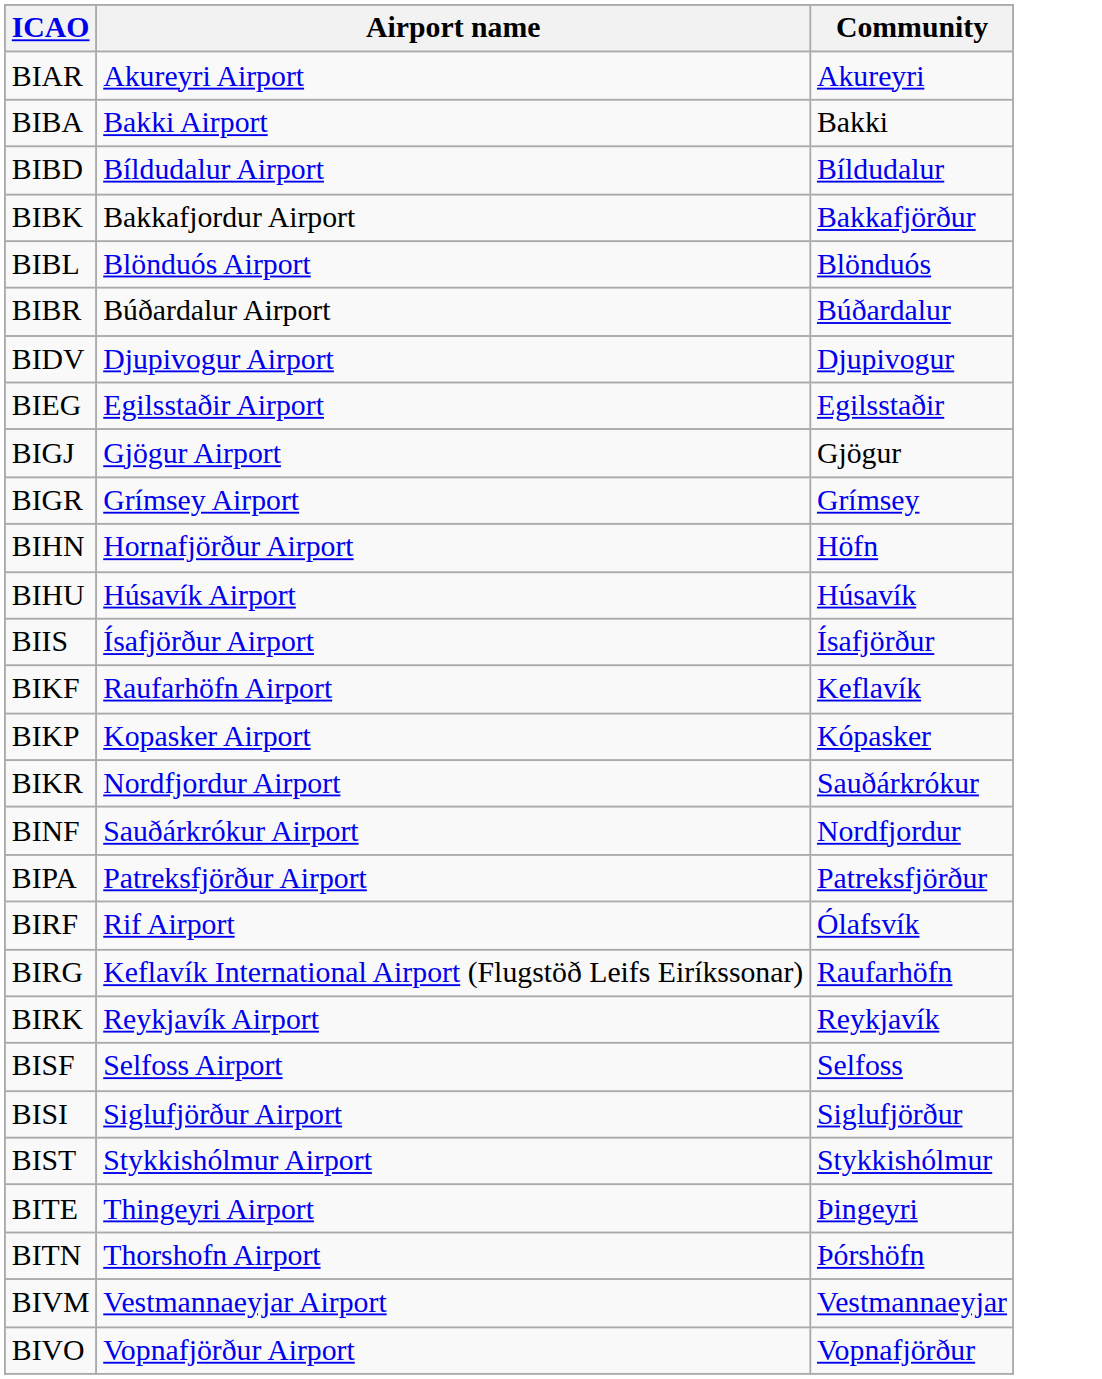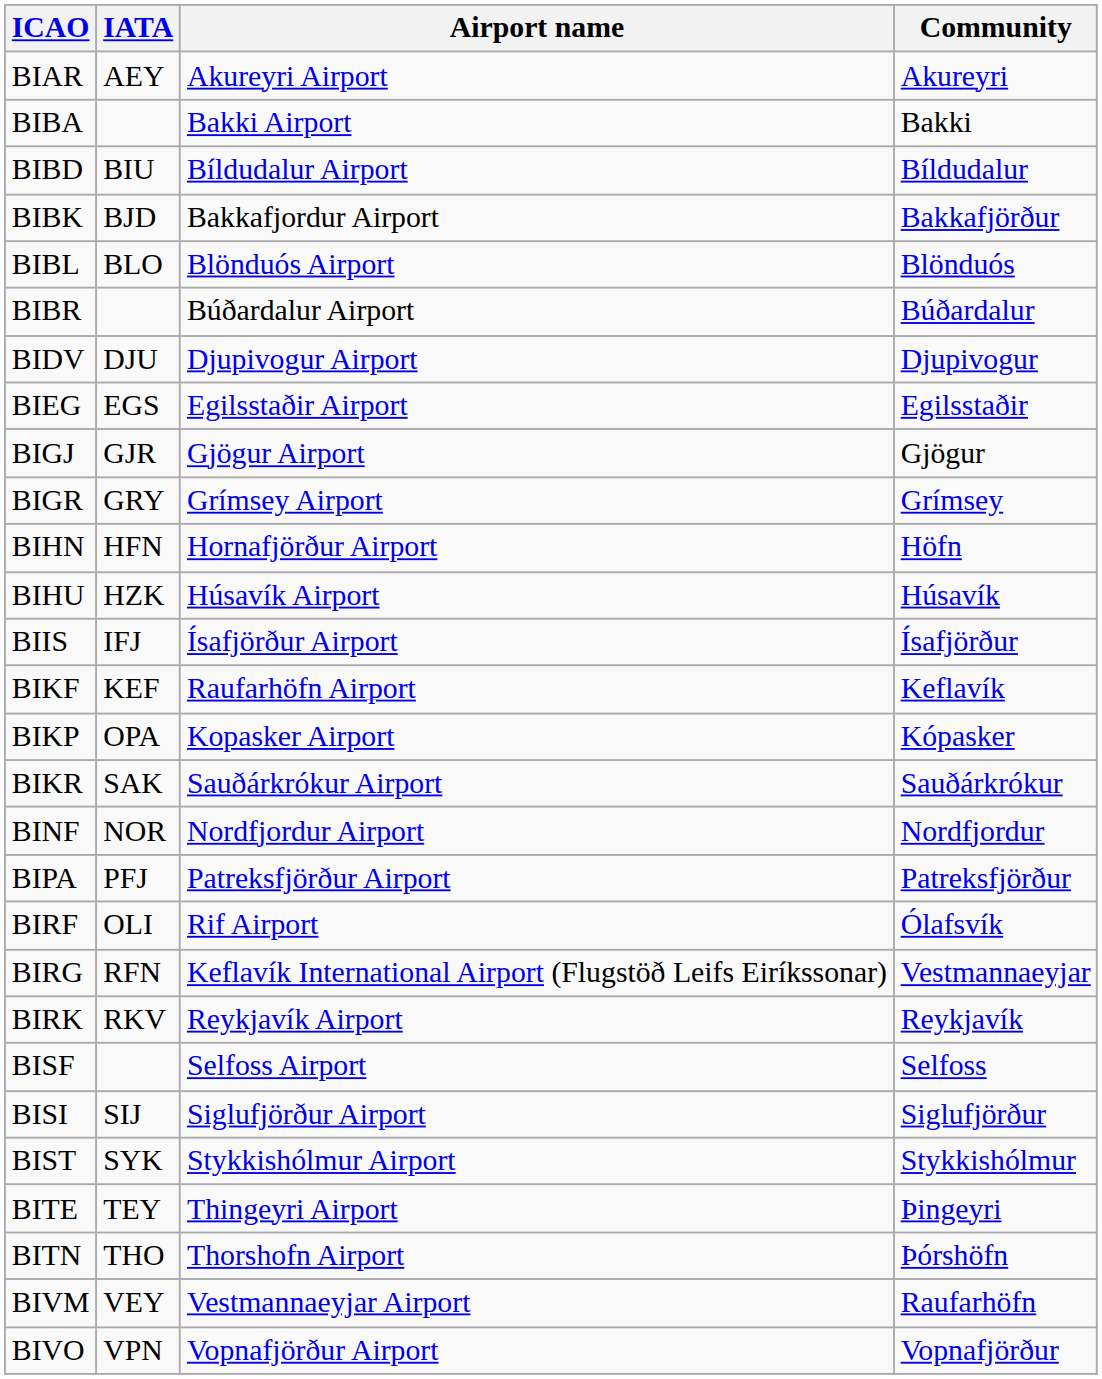 <table class="wikitable" style="width:auto;">
 <tr>
 <th width="*"><a href='#'>ICAO</a></th>
+<th width="*"><a href='#'>IATA</a></th>
 <th width="*">Airport name</th>
 <th width="*">Community</th>
 </tr>
 <tr>
 <td>BIAR</td>
+<td>AEY</td>
 <td><a href='#'>Akureyri Airport</a></td>
 <td><a href='#'>Akureyri</a></td>
 </tr>
 <tr>
 <td>BIBA</td>
+<td></td>
 <td><a href='#'>Bakki Airport</a></td>
 <td>Bakki</td>
 </tr>
 <tr>
 <td>BIBD</td>
+<td>BIU</td>
 <td><a href='#'>Bíldudalur Airport</a></td>
 <td><a href='#'>Bíldudalur</a></td>
 </tr>
 <tr>
 <td>BIBK</td>
+<td>BJD</td>
 <td>Bakkafjordur Airport</td>
 <td><a href='#'>Bakkafjörður</a></td>
 </tr>
 <tr>
 <td>BIBL</td>
+<td>BLO</td>
 <td><a href='#'>Blönduós Airport</a></td>
 <td><a href='#'>Blönduós</a></td>
 </tr>
 <tr>
 <td>BIBR</td>
+<td></td>
 <td>Búðardalur Airport</td>
 <td><a href='#'>Búðardalur</a></td>
 </tr>
 <tr>
 <td>BIDV</td>
+<td>DJU</td>
 <td><a href='#'>Djupivogur Airport</a></td>
 <td><a href='#'>Djupivogur</a></td>
 </tr>
 <tr>
 <td>BIEG</td>
+<td>EGS</td>
 <td><a href='#'>Egilsstaðir Airport</a></td>
 <td><a href='#'>Egilsstaðir</a></td>
 </tr>
 <tr>
 <td>BIGJ</td>
+<td>GJR</td>
 <td><a href='#'>Gjögur Airport</a></td>
 <td>Gjögur</td>
 </tr>
 <tr>
 <td>BIGR</td>
+<td>GRY</td>
 <td><a href='#'>Grímsey Airport</a></td>
 <td><a href='#'>Grímsey</a></td>
 </tr>
 <tr>
 <td>BIHN</td>
+<td>HFN</td>
 <td><a href='#'>Hornafjörður Airport</a></td>
 <td><a href='#'>Höfn</a></td>
 </tr>
 <tr>
 <td>BIHU</td>
+<td>HZK</td>
 <td><a href='#'>Húsavík Airport</a></td>
 <td><a href='#'>Húsavík</a></td>
 </tr>
 <tr>
 <td>BIIS</td>
+<td>IFJ</td>
 <td><a href='#'>Ísafjörður Airport</a></td>
 <td><a href='#'>Ísafjörður</a></td>
 </tr>
 <tr>
 <td>BIKF</td>
+<td>KEF</td>
 <td><a href='#'>Raufarhöfn Airport</a></td>
 <td><a href='#'>Keflavík</a></td>
 </tr>
 <tr>
 <td>BIKP</td>
+<td>OPA</td>
 <td><a href='#'>Kopasker Airport</a></td>
 <td><a href='#'>Kópasker</a></td>
 </tr>
 <tr>
 <td>BIKR</td>
-<td><a href='#'>Nordfjordur Airport</a></td>
+<td>SAK</td>
+<td><a href='#'>Sauðárkrókur Airport</a></td>
 <td><a href='#'>Sauðárkrókur</a></td>
 </tr>
 <tr>
 <td>BINF</td>
-<td><a href='#'>Sauðárkrókur Airport</a></td>
+<td>NOR</td>
+<td><a href='#'>Nordfjordur Airport</a></td>
 <td><a href='#'>Nordfjordur</a></td>
 </tr>
 <tr>
 <td>BIPA</td>
+<td>PFJ</td>
 <td><a href='#'>Patreksfjörður Airport</a></td>
 <td><a href='#'>Patreksfjörður</a></td>
 </tr>
 <tr>
 <td>BIRF</td>
+<td>OLI</td>
 <td><a href='#'>Rif Airport</a></td>
 <td><a href='#'>Ólafsvík</a></td>
 </tr>
 <tr>
 <td>BIRG</td>
+<td>RFN</td>
 <td><a href='#'>Keflavík International Airport</a> (Flugstöð Leifs Eiríkssonar)</td>
-<td><a href='#'>Raufarhöfn</a></td>
+<td><a href='#'>Vestmannaeyjar</a></td>
 </tr>
 <tr>
 <td>BIRK</td>
+<td>RKV</td>
 <td><a href='#'>Reykjavík Airport</a></td>
 <td><a href='#'>Reykjavík</a></td>
 </tr>
 <tr>
 <td>BISF</td>
+<td></td>
 <td><a href='#'>Selfoss Airport</a></td>
 <td><a href='#'>Selfoss</a></td>
 </tr>
 <tr>
 <td>BISI</td>
+<td>SIJ</td>
 <td><a href='#'>Siglufjörður Airport</a></td>
 <td><a href='#'>Siglufjörður</a></td>
 </tr>
 <tr>
 <td>BIST</td>
+<td>SYK</td>
 <td><a href='#'>Stykkishólmur Airport</a></td>
 <td><a href='#'>Stykkishólmur</a></td>
 </tr>
 <tr>
 <td>BITE</td>
+<td>TEY</td>
 <td><a href='#'>Thingeyri Airport</a></td>
 <td><a href='#'>Þingeyri</a></td>
 </tr>
 <tr>
 <td>BITN</td>
+<td>THO</td>
 <td><a href='#'>Thorshofn Airport</a></td>
 <td><a href='#'>Þórshöfn</a></td>
 </tr>
 <tr>
 <td>BIVM</td>
+<td>VEY</td>
 <td><a href='#'>Vestmannaeyjar Airport</a></td>
-<td><a href='#'>Vestmannaeyjar</a></td>
+<td><a href='#'>Raufarhöfn</a></td>
 </tr>
 <tr>
 <td>BIVO</td>
+<td>VPN</td>
 <td><a href='#'>Vopnafjörður Airport</a></td>
 <td><a href='#'>Vopnafjörður</a></td>
 </tr>
 </table>
